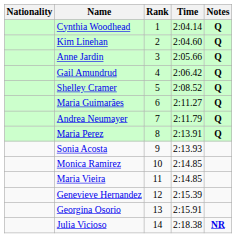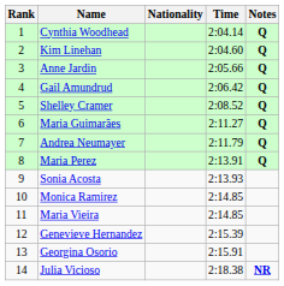 <table class="wikitable sortable" style="text-align:center">
 <tr>
+<th>Rank</th>
+<th>Name</th>
 <th>Nationality</th>
-<th>Name</th>
-<th>Rank</th>
 <th>Time</th>
 <th>Notes</th>
 </tr>
 <tr bgcolor=ccffcc>
+<td>1</td>
+<td align=left><a href='#'>Cynthia Woodhead</a></td>
 <td align=left></td>
-<td align=left><a href='#'>Cynthia Woodhead</a></td>
-<td>1</td>
 <td>2:04.14</td>
 <td><strong>Q</strong></td>
 </tr>
 <tr bgcolor=ccffcc>
+<td>2</td>
+<td align=left><a href='#'>Kim Linehan</a></td>
 <td align=left></td>
-<td align=left><a href='#'>Kim Linehan</a></td>
-<td>2</td>
 <td>2:04.60</td>
 <td><strong>Q</strong></td>
 </tr>
 <tr bgcolor=ccffcc>
+<td>3</td>
+<td align=left><a href='#'>Anne Jardin</a></td>
 <td align=left></td>
-<td align=left><a href='#'>Anne Jardin</a></td>
-<td>3</td>
 <td>2:05.66</td>
 <td><strong>Q</strong></td>
 </tr>
 <tr bgcolor=ccffcc>
+<td>4</td>
+<td align=left><a href='#'>Gail Amundrud</a></td>
 <td align=left></td>
-<td align=left><a href='#'>Gail Amundrud</a></td>
-<td>4</td>
 <td>2:06.42</td>
 <td><strong>Q</strong></td>
 </tr>
 <tr bgcolor=ccffcc>
+<td>5</td>
+<td align=left><a href='#'>Shelley Cramer</a></td>
 <td align=left></td>
-<td align=left><a href='#'>Shelley Cramer</a></td>
-<td>5</td>
 <td>2:08.52</td>
 <td><strong>Q</strong></td>
 </tr>
 <tr bgcolor=ccffcc>
+<td>6</td>
+<td align=left><a href='#'>Maria Guimarães</a></td>
 <td align=left></td>
-<td align=left><a href='#'>Maria Guimarães</a></td>
-<td>6</td>
 <td>2:11.27</td>
 <td><strong>Q</strong></td>
 </tr>
 <tr bgcolor=ccffcc>
+<td>7</td>
+<td align=left><a href='#'>Andrea Neumayer</a></td>
 <td align=left></td>
-<td align=left><a href='#'>Andrea Neumayer</a></td>
-<td>7</td>
 <td>2:11.79</td>
 <td><strong>Q</strong></td>
 </tr>
 <tr bgcolor=ccffcc>
+<td>8</td>
+<td align=left><a href='#'>Maria Perez</a></td>
 <td align=left></td>
-<td align=left><a href='#'>Maria Perez</a></td>
-<td>8</td>
 <td>2:13.91</td>
 <td><strong>Q</strong></td>
 </tr>
 <tr>
+<td>9</td>
+<td align=left><a href='#'>Sonia Acosta</a></td>
 <td align=left></td>
-<td align=left><a href='#'>Sonia Acosta</a></td>
-<td>9</td>
 <td>2:13.93</td>
 <td></td>
 </tr>
 <tr>
+<td>10</td>
+<td align=left><a href='#'>Monica Ramirez</a></td>
 <td align=left></td>
-<td align=left><a href='#'>Monica Ramirez</a></td>
-<td>10</td>
 <td>2:14.85</td>
 <td></td>
 </tr>
 <tr>
+<td>11</td>
+<td align=left><a href='#'>Maria Vieira</a></td>
 <td align=left></td>
-<td align=left><a href='#'>Maria Vieira</a></td>
-<td>11</td>
 <td>2:14.85</td>
 <td></td>
 </tr>
 <tr>
+<td>12</td>
+<td align=left><a href='#'>Genevieve Hernandez</a></td>
 <td align=left></td>
-<td align=left><a href='#'>Genevieve Hernandez</a></td>
-<td>12</td>
 <td>2:15.39</td>
 <td></td>
 </tr>
 <tr>
+<td>13</td>
+<td align=left><a href='#'>Georgina Osorio</a></td>
 <td align=left></td>
-<td align=left><a href='#'>Georgina Osorio</a></td>
-<td>13</td>
 <td>2:15.91</td>
 <td></td>
 </tr>
 <tr>
+<td>14</td>
+<td align=left><a href='#'>Julia Vicioso</a></td>
 <td align=left></td>
-<td align=left><a href='#'>Julia Vicioso</a></td>
-<td>14</td>
 <td>2:18.38</td>
 <td><strong><a href='#'>NR</a></strong></td>
 </tr>
 </table>
